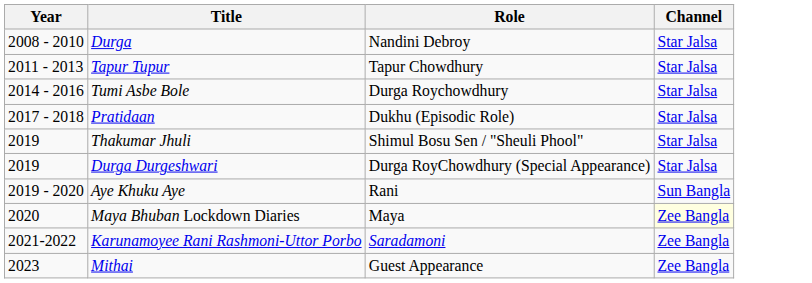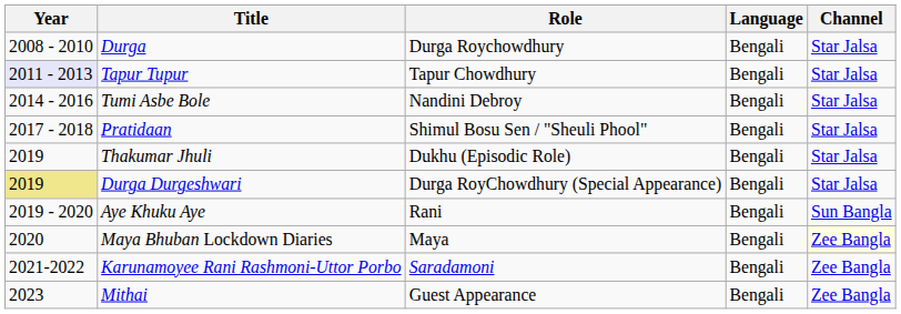 <table class="wikitable">
 <tr>
 <th>Year</th>
 <th>Title</th>
 <th>Role</th>
+<th>Language</th>
 <th>Channel</th>
 </tr>
 <tr>
 <td>2008 - 2010</td>
 <td><em><a href='#'>Durga</a></em></td>
-<td>Nandini Debroy</td>
+<td>Durga Roychowdhury</td>
+<td>Bengali</td>
 <td><a href='#'>Star Jalsa</a></td>
 </tr>
 <tr>
-<td>2011 - 2013</td>
+<td style="background: lavender;">2011 - 2013</td>
 <td><em><a href='#'>Tapur Tupur</a></em></td>
 <td>Tapur Chowdhury</td>
+<td>Bengali</td>
 <td><a href='#'>Star Jalsa</a></td>
 </tr>
 <tr>
 <td>2014 - 2016</td>
 <td><em>Tumi Asbe Bole</em></td>
-<td>Durga Roychowdhury</td>
+<td>Nandini Debroy</td>
+<td>Bengali</td>
 <td><a href='#'>Star Jalsa</a></td>
 </tr>
 <tr>
 <td>2017 - 2018</td>
 <td><em><a href='#'>Pratidaan</a></em></td>
-<td>Dukhu (Episodic Role)</td>
+<td>Shimul Bosu Sen / "Sheuli Phool"</td>
+<td>Bengali</td>
 <td><a href='#'>Star Jalsa</a></td>
 </tr>
 <tr>
 <td>2019</td>
 <td><em>Thakumar Jhuli</em></td>
-<td>Shimul Bosu Sen / "Sheuli Phool"</td>
+<td>Dukhu (Episodic Role)</td>
+<td>Bengali</td>
 <td><a href='#'>Star Jalsa</a></td>
 </tr>
 <tr>
-<td>2019</td>
+<td style="background: khaki;">2019</td>
 <td><em><a href='#'>Durga Durgeshwari</a></em></td>
 <td>Durga RoyChowdhury (Special Appearance)</td>
+<td>Bengali</td>
 <td><a href='#'>Star Jalsa</a></td>
 </tr>
 <tr>
 <td>2019 - 2020</td>
 <td><em>Aye Khuku Aye</em></td>
 <td>Rani</td>
+<td>Bengali</td>
 <td><a href='#'>Sun Bangla</a></td>
 </tr>
 <tr>
 <td>2020</td>
 <td><em>Maya Bhuban</em> Lockdown Diaries</td>
 <td>Maya</td>
+<td>Bengali</td>
 <td style="background: lightyellow;"><a href='#'>Zee Bangla</a></td>
 </tr>
 <tr>
 <td>2021-2022</td>
 <td><em> <a href='#'>Karunamoyee Rani Rashmoni-Uttor Porbo</a></em></td>
 <td><em> <a href='#'>Saradamoni</a></em></td>
+<td>Bengali</td>
 <td><a href='#'>Zee Bangla</a></td>
 </tr>
 <tr>
 <td>2023</td>
 <td><em><a href='#'>Mithai</a></em></td>
 <td>Guest Appearance</td>
+<td>Bengali</td>
 <td><a href='#'>Zee Bangla</a></td>
 </tr>
 </table>
